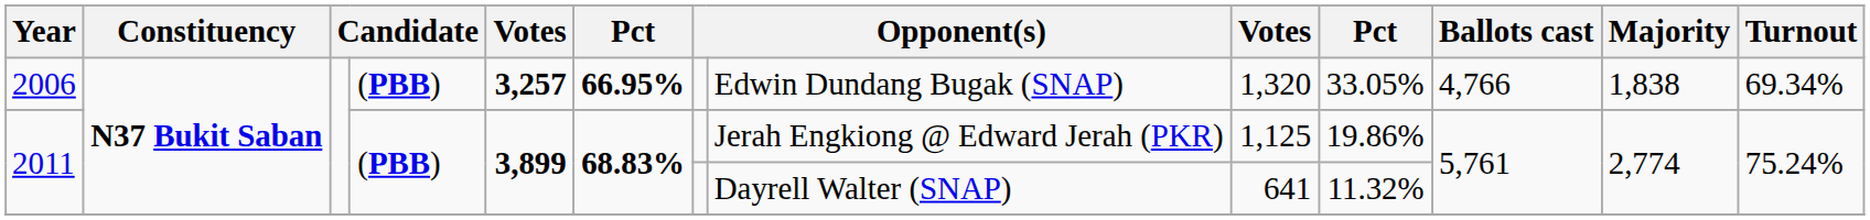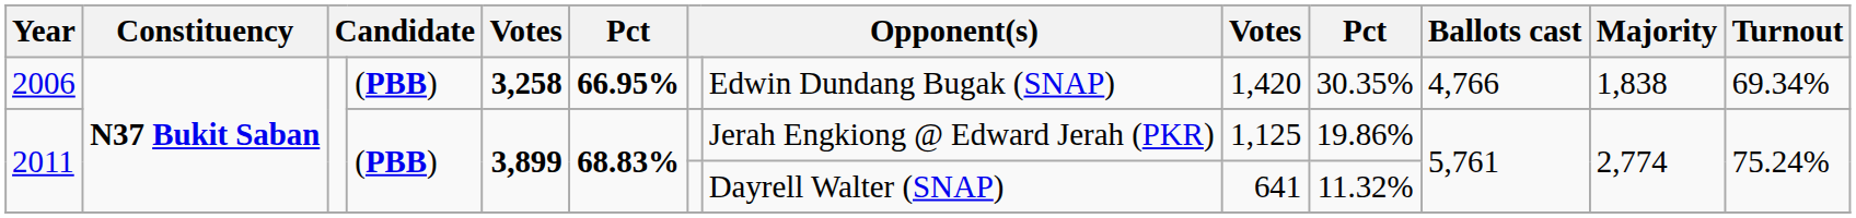 <table class="wikitable" style="margin:0.5em ; font-size:95%">
 <tr>
 <th>Year</th>
 <th>Constituency</th>
 <th colspan=2>Candidate</th>
 <th>Votes</th>
 <th>Pct</th>
 <th colspan=2>Opponent(s)</th>
 <th>Votes</th>
 <th>Pct</th>
 <th>Ballots cast</th>
 <th>Majority</th>
 <th>Turnout</th>
 </tr>
 <tr>
 <td><a href='#'>2006</a></td>
 <td rowspan="3"><strong>N37 <a href='#'>Bukit Saban</a></strong></td>
 <td rowspan="3" ></td>
 <td> (<a href='#'><strong>PBB</strong></a>)</td>
-<td style="text-align:right;"><strong>3,257</strong></td>
+<td style="text-align:right;"><strong>3,258</strong></td>
 <td style="text-align:right;"><strong>66.95%</strong></td>
 <td></td>
 <td>Edwin Dundang Bugak (<a href='#'>SNAP</a>)</td>
-<td style="text-align:right;">1,320</td>
-<td style="text-align:right;">33.05%</td>
+<td style="text-align:right;">1,420</td>
+<td style="text-align:right;">30.35%</td>
 <td>4,766</td>
 <td>1,838</td>
 <td>69.34%</td>
 </tr>
 <tr>
 <td rowspan="2"><a href='#'>2011</a></td>
 <td rowspan="2"> (<a href='#'><strong>PBB</strong></a>)</td>
 <td rowspan="2" style="text-align:right;"><strong>3,899</strong></td>
 <td rowspan="2" style="text-align:right;"><strong>68.83%</strong></td>
 <td></td>
 <td>Jerah Engkiong @ Edward Jerah (<a href='#'>PKR</a>)</td>
 <td style="text-align:right;">1,125</td>
 <td style="text-align:right;">19.86%</td>
 <td rowspan="2">5,761</td>
 <td rowspan="2">2,774</td>
 <td rowspan="2">75.24%</td>
 </tr>
 <tr>
 <td></td>
 <td>Dayrell Walter  (<a href='#'>SNAP</a>)</td>
 <td style="text-align:right;">641</td>
 <td style="text-align:right;">11.32%</td>
 </tr>
 <tr>
 </tr>
 </table>
